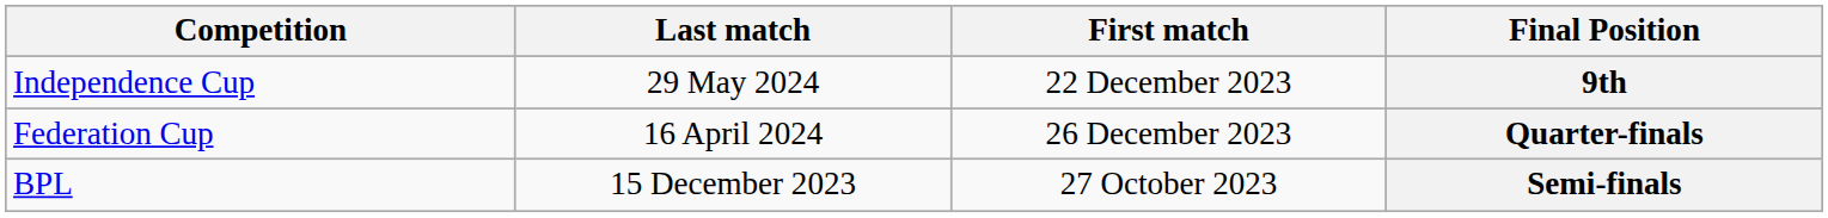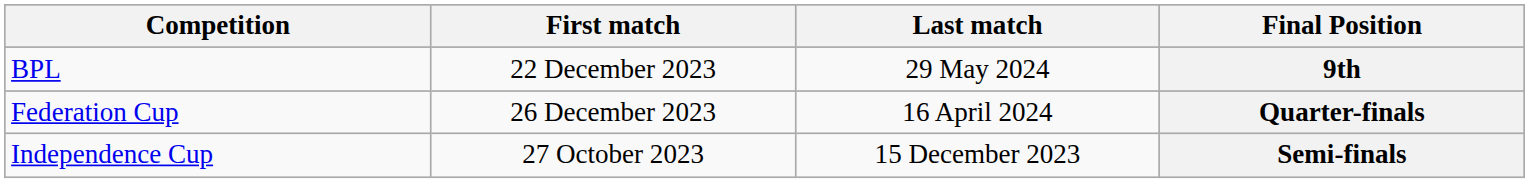 <table class="wikitable" style="text-align:center; width:900px; font-size="80%";">
 <tr>
 <th style="text-align:center; width:200px;">Competition</th>
+<th style="text-align:center; width:170px;">First match</th>
 <th style="text-align:center; width:170px;">Last match</th>
-<th style="text-align:center; width:170px;">First match</th>
 <th style="text-align:center; width:170px;">Final Position</th>
 </tr>
 <tr>
-<td style="text-align:left;"><a href='#'>Independence Cup</a></td>
+<td style="text-align:left;"><a href='#'>BPL</a></td>
+<td>22 December 2023</td>
 <td>29 May 2024</td>
-<td>22 December 2023</td>
 <th>9th</th>
 </tr>
 <tr>
 <td style="text-align:left;"><a href='#'>Federation Cup</a></td>
+<td>26 December 2023</td>
 <td>16 April 2024</td>
-<td>26 December 2023</td>
 <th>Quarter-finals</th>
 </tr>
 <tr>
-<td style="text-align:left;"><a href='#'>BPL</a></td>
+<td style="text-align:left;"><a href='#'>Independence Cup</a></td>
+<td>27 October 2023</td>
 <td>15 December 2023</td>
-<td>27 October 2023</td>
 <th>Semi-finals</th>
 </tr>
 </table>
